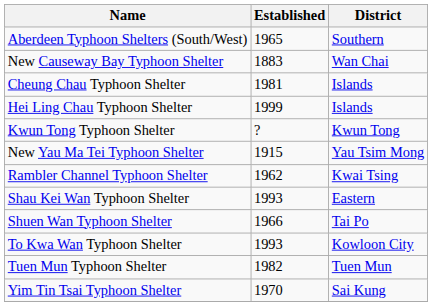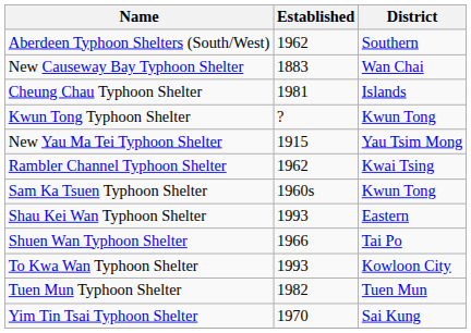 <table class="wikitable">
 <tr>
 <th>Name</th>
 <th>Established</th>
 <th>District</th>
 </tr>
 <tr>
 <td><a href='#'>Aberdeen Typhoon Shelters</a> (South/West)</td>
-<td>1965</td>
+<td>1962</td>
 <td><a href='#'>Southern</a></td>
 </tr>
 <tr>
 <td>New <a href='#'>Causeway Bay Typhoon Shelter</a></td>
 <td>1883</td>
 <td><a href='#'>Wan Chai</a></td>
 </tr>
 <tr>
 <td><a href='#'>Cheung Chau</a> Typhoon Shelter</td>
 <td>1981</td>
-<td><a href='#'>Islands</a></td>
-</tr>
-<tr>
-<td><a href='#'>Hei Ling Chau</a> Typhoon Shelter</td>
-<td>1999</td>
 <td><a href='#'>Islands</a></td>
 </tr>
 <tr>
 <td><a href='#'>Kwun Tong</a> Typhoon Shelter</td>
 <td>?</td>
 <td><a href='#'>Kwun Tong</a></td>
 </tr>
 <tr>
 <td>New <a href='#'>Yau Ma Tei Typhoon Shelter</a></td>
 <td>1915</td>
 <td><a href='#'>Yau Tsim Mong</a></td>
 </tr>
 <tr>
 <td><a href='#'>Rambler Channel Typhoon Shelter</a></td>
 <td>1962</td>
 <td><a href='#'>Kwai Tsing</a></td>
+</tr>
+<tr>
+<td><a href='#'>Sam Ka Tsuen</a> Typhoon Shelter</td>
+<td>1960s</td>
+<td><a href='#'>Kwun Tong</a></td>
 </tr>
 <tr>
 <td><a href='#'>Shau Kei Wan</a> Typhoon Shelter</td>
 <td>1993</td>
 <td><a href='#'>Eastern</a></td>
 </tr>
 <tr>
 <td><a href='#'>Shuen Wan Typhoon Shelter</a></td>
 <td>1966</td>
 <td><a href='#'>Tai Po</a></td>
 </tr>
 <tr>
 <td><a href='#'>To Kwa Wan</a> Typhoon Shelter</td>
 <td>1993</td>
 <td><a href='#'>Kowloon City</a></td>
 </tr>
 <tr>
 <td><a href='#'>Tuen Mun</a> Typhoon Shelter</td>
 <td>1982</td>
 <td><a href='#'>Tuen Mun</a></td>
 </tr>
 <tr>
 <td><a href='#'>Yim Tin Tsai Typhoon Shelter</a></td>
 <td>1970</td>
 <td><a href='#'>Sai Kung</a></td>
 </tr>
 <tr>
 </tr>
 </table>
